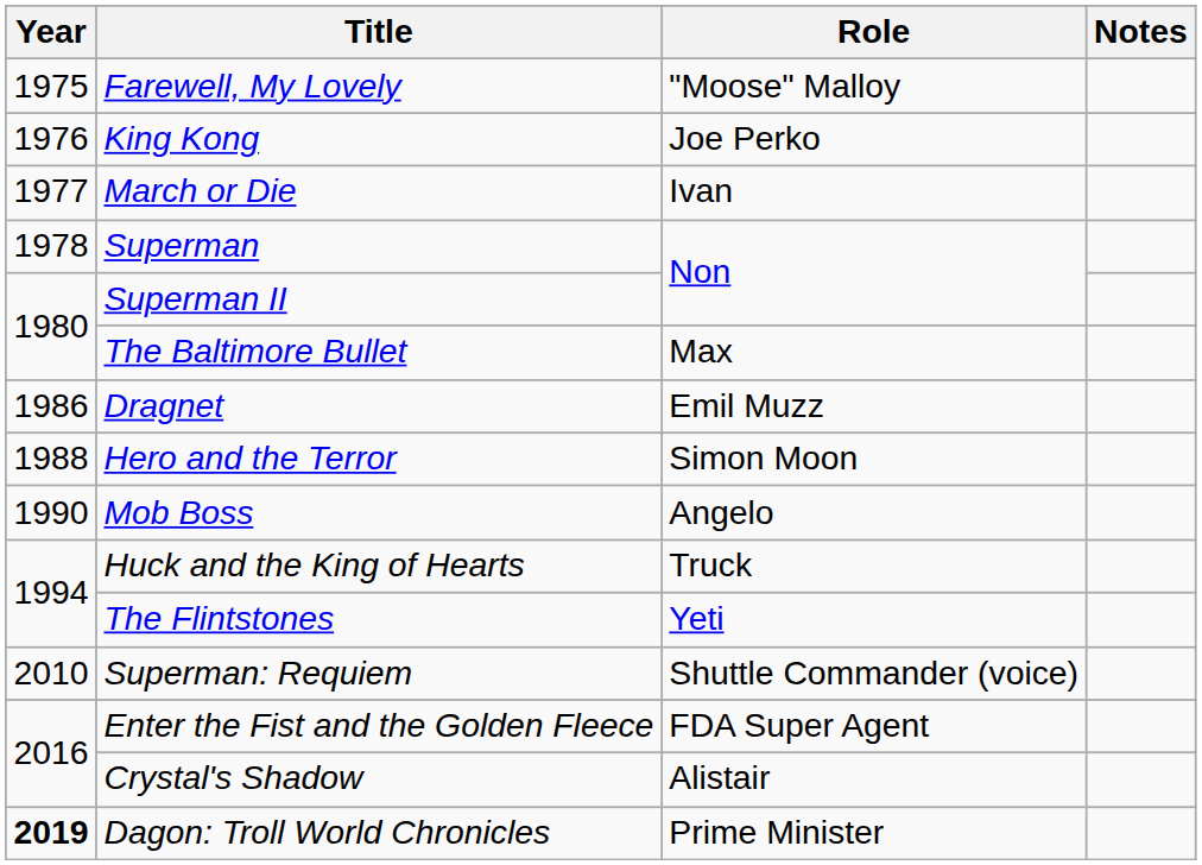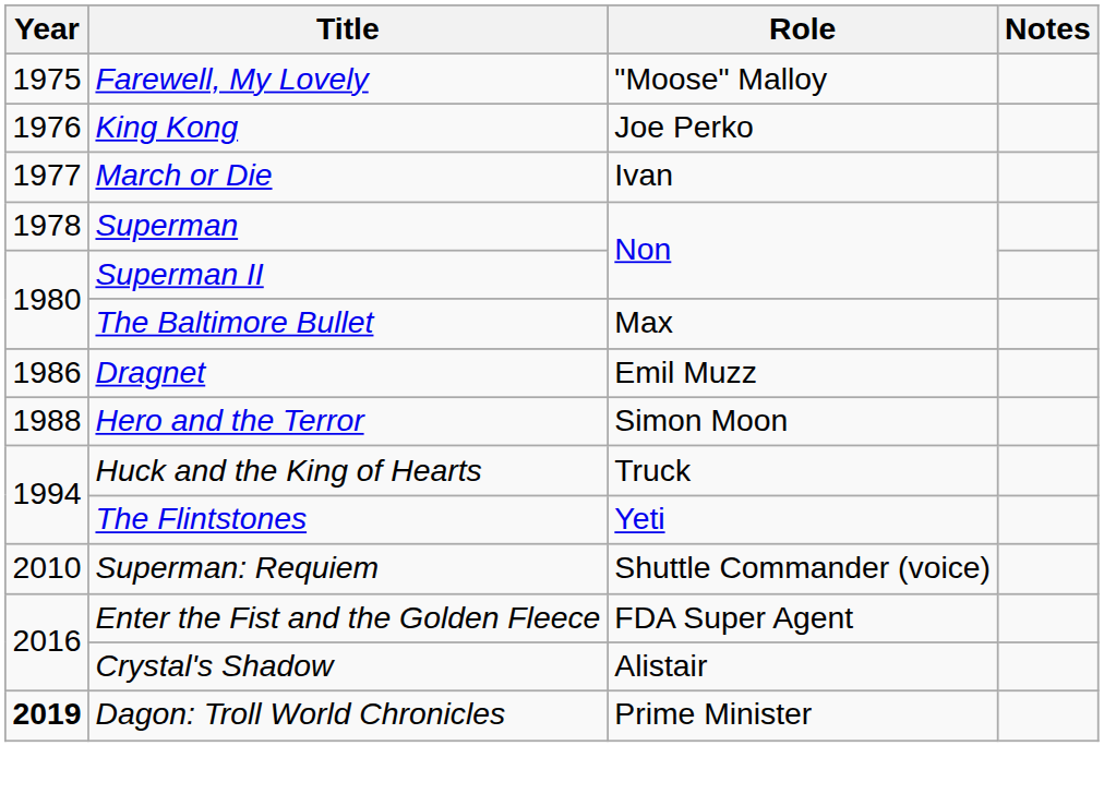 <table class="wikitable">
 <tr>
 <th>Year</th>
 <th>Title</th>
 <th>Role</th>
 <th>Notes</th>
 </tr>
 <tr>
 <td>1975</td>
 <td><em><a href='#'>Farewell, My Lovely</a></em></td>
 <td>"Moose" Malloy</td>
 <td></td>
 </tr>
 <tr>
 <td>1976</td>
 <td><em><a href='#'>King Kong</a></em></td>
 <td>Joe Perko</td>
 <td></td>
 </tr>
 <tr>
 <td>1977</td>
 <td><em><a href='#'>March or Die</a></em></td>
 <td>Ivan</td>
 <td></td>
 </tr>
 <tr>
 <td>1978</td>
 <td><em><a href='#'>Superman</a></em></td>
 <td rowspan="2"><a href='#'>Non</a></td>
 <td></td>
 </tr>
 <tr>
 <td rowspan="2">1980</td>
 <td><em><a href='#'>Superman II</a></em></td>
 <td></td>
 </tr>
 <tr>
 <td><em><a href='#'>The Baltimore Bullet</a></em></td>
 <td>Max</td>
 <td></td>
 </tr>
 <tr>
 <td>1986</td>
 <td><em><a href='#'>Dragnet</a></em></td>
 <td>Emil Muzz</td>
 <td></td>
 </tr>
 <tr>
 <td>1988</td>
 <td><em><a href='#'>Hero and the Terror</a></em></td>
 <td>Simon Moon</td>
 <td></td>
 </tr>
 <tr>
-<td>1990</td>
-<td><em><a href='#'>Mob Boss</a></em></td>
-<td>Angelo</td>
-<td></td>
-</tr>
-<tr>
 <td rowspan="2">1994</td>
 <td><em>Huck and the King of Hearts</em></td>
 <td>Truck</td>
 <td></td>
 </tr>
 <tr>
 <td><em><a href='#'>The Flintstones</a></em></td>
 <td><a href='#'>Yeti</a></td>
 <td></td>
 </tr>
 <tr>
 <td>2010</td>
 <td><em>Superman: Requiem</em></td>
 <td>Shuttle Commander (voice)</td>
 <td></td>
 </tr>
 <tr>
 <td rowspan="2">2016</td>
 <td><em>Enter the Fist and the Golden Fleece</em></td>
 <td>FDA Super Agent</td>
 <td></td>
 </tr>
 <tr>
 <td><em>Crystal's Shadow</em></td>
 <td>Alistair</td>
 <td></td>
 </tr>
 <tr>
 <td><strong>2019</strong></td>
 <td><em>Dagon: Troll World Chronicles</em></td>
 <td>Prime Minister</td>
 <td></td>
 </tr>
 </table>
